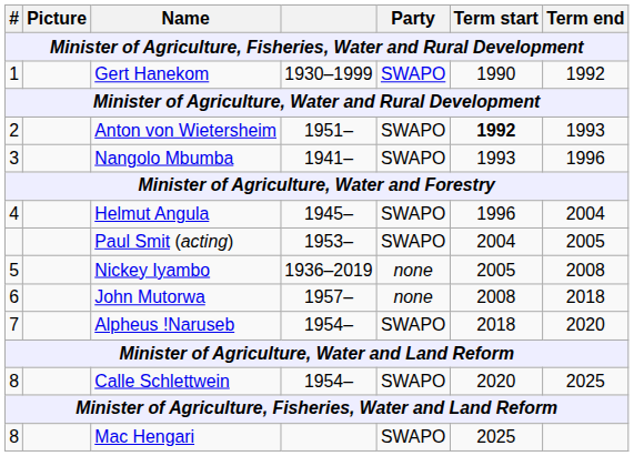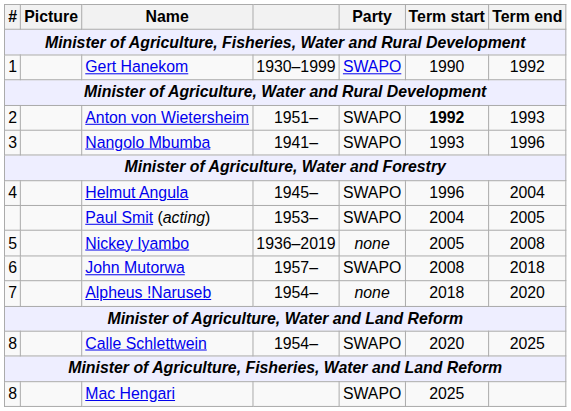 <table class="wikitable" style="text-align:center;">
 <tr>
 <th>#</th>
 <th>Picture</th>
 <th>Name</th>
 <th></th>
 <th>Party</th>
 <th>Term start</th>
 <th>Term end</th>
 </tr>
 <tr>
 <th style="background:#EEEEFF" align="center" colspan="7"><em>Minister of Agriculture, Fisheries, Water and Rural Development</em></th>
 </tr>
 <tr>
 <td>1</td>
 <td></td>
 <td style="text-align:left;"><a href='#'>Gert Hanekom</a></td>
 <td>1930–1999</td>
 <td><a href='#'>SWAPO</a></td>
 <td>1990</td>
 <td>1992</td>
 </tr>
 <tr>
 <th style="background:#EEEEFF" align="center" colspan="7"><em>Minister of Agriculture, Water and Rural Development</em></th>
 </tr>
 <tr>
 <td>2</td>
 <td></td>
 <td style="text-align:left;"><a href='#'>Anton von Wietersheim</a></td>
 <td>1951–</td>
 <td>SWAPO</td>
 <td><strong>1992</strong></td>
 <td>1993</td>
 </tr>
 <tr>
 <td>3</td>
 <td></td>
 <td style="text-align:left;"><a href='#'>Nangolo Mbumba</a></td>
 <td>1941–</td>
 <td>SWAPO</td>
 <td>1993</td>
 <td>1996</td>
 </tr>
 <tr>
 <th style="background:#EEEEFF" align="center" colspan="7"><em>Minister of Agriculture, Water and Forestry</em></th>
 </tr>
 <tr>
 <td>4</td>
 <td></td>
 <td style="text-align:left;"><a href='#'>Helmut Angula</a></td>
 <td>1945–</td>
 <td>SWAPO</td>
 <td>1996</td>
 <td>2004</td>
 </tr>
 <tr>
 <td></td>
 <td></td>
 <td style="text-align:left;"><a href='#'>Paul Smit</a> (<em>acting</em>)</td>
 <td>1953–</td>
 <td>SWAPO</td>
 <td>2004</td>
 <td>2005</td>
 </tr>
 <tr>
 <td>5</td>
 <td></td>
 <td style="text-align:left;"><a href='#'>Nickey Iyambo</a></td>
 <td>1936–2019</td>
 <td><em>none</em></td>
 <td>2005</td>
 <td>2008</td>
 </tr>
 <tr>
 <td>6</td>
 <td></td>
 <td style="text-align:left;"><a href='#'>John Mutorwa</a></td>
 <td>1957–</td>
-<td><em>none</em></td>
+<td>SWAPO</td>
 <td>2008</td>
 <td>2018</td>
 </tr>
 <tr>
 <td>7</td>
 <td></td>
 <td style="text-align:left;"><a href='#'>Alpheus ǃNaruseb</a></td>
 <td>1954–</td>
-<td>SWAPO</td>
+<td><em>none</em></td>
 <td>2018</td>
 <td>2020</td>
 </tr>
 <tr>
 <th style="background:#EEEEFF" align="center" colspan="7"><em>Minister of Agriculture, Water and Land Reform</em></th>
 </tr>
 <tr>
 <td>8</td>
 <td></td>
 <td style="text-align:left;"><a href='#'>Calle Schlettwein</a></td>
 <td>1954–</td>
 <td>SWAPO</td>
 <td>2020</td>
 <td>2025</td>
 </tr>
 <tr>
 <th style="background:#EEEEFF" align="center" colspan="7"><em>Minister of Agriculture, Fisheries, Water and Land Reform</em></th>
 </tr>
 <tr>
 <td>8</td>
 <td></td>
 <td style="text-align:left;"><a href='#'>Mac Hengari</a></td>
 <td></td>
 <td>SWAPO</td>
 <td>2025</td>
 <td></td>
 </tr>
 </table>
